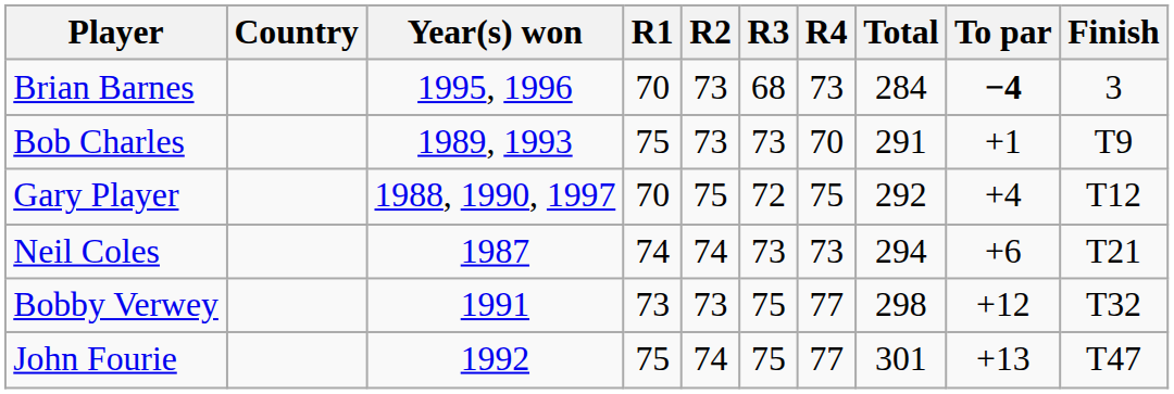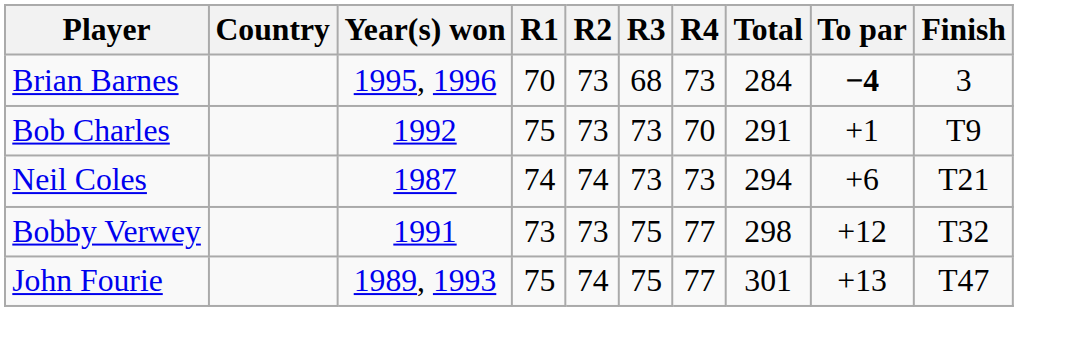 <table class="wikitable" style="text-align:center">
 <tr>
 <th>Player</th>
 <th>Country</th>
 <th>Year(s) won</th>
 <th>R1</th>
 <th>R2</th>
 <th>R3</th>
 <th>R4</th>
 <th>Total</th>
 <th>To par</th>
 <th>Finish</th>
 </tr>
 <tr>
 <td align=left><a href='#'>Brian Barnes</a></td>
 <td align="left"></td>
 <td><a href='#'>1995</a>, <a href='#'>1996</a></td>
 <td>70</td>
 <td>73</td>
 <td>68</td>
 <td>73</td>
 <td>284</td>
 <td><strong>−4</strong></td>
 <td>3</td>
 </tr>
 <tr>
 <td align=left><a href='#'>Bob Charles</a></td>
 <td align="left"></td>
-<td><a href='#'>1989</a>, <a href='#'>1993</a></td>
+<td><a href='#'>1992</a></td>
 <td>75</td>
 <td>73</td>
 <td>73</td>
 <td>70</td>
 <td>291</td>
 <td>+1</td>
 <td>T9</td>
-</tr>
-<tr>
-<td align=left><a href='#'>Gary Player</a></td>
-<td align=left></td>
-<td><a href='#'>1988</a>, <a href='#'>1990</a>, <a href='#'>1997</a></td>
-<td>70</td>
-<td>75</td>
-<td>72</td>
-<td>75</td>
-<td>292</td>
-<td>+4</td>
-<td>T12</td>
 </tr>
 <tr>
 <td align=left><a href='#'>Neil Coles</a></td>
 <td align="left"></td>
 <td><a href='#'>1987</a></td>
 <td>74</td>
 <td>74</td>
 <td>73</td>
 <td>73</td>
 <td>294</td>
 <td>+6</td>
 <td>T21</td>
 </tr>
 <tr>
 <td align=left><a href='#'>Bobby Verwey</a></td>
 <td></td>
 <td><a href='#'>1991</a></td>
 <td>73</td>
 <td>73</td>
 <td>75</td>
 <td>77</td>
 <td>298</td>
 <td>+12</td>
 <td>T32</td>
 </tr>
 <tr>
 <td align=left><a href='#'>John Fourie</a></td>
 <td></td>
-<td><a href='#'>1992</a></td>
+<td><a href='#'>1989</a>, <a href='#'>1993</a></td>
 <td>75</td>
 <td>74</td>
 <td>75</td>
 <td>77</td>
 <td>301</td>
 <td>+13</td>
 <td>T47</td>
 </tr>
 </table>
